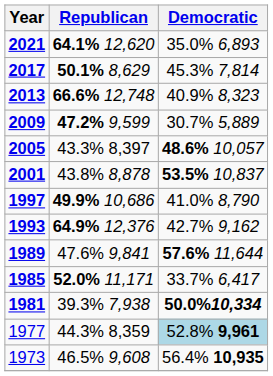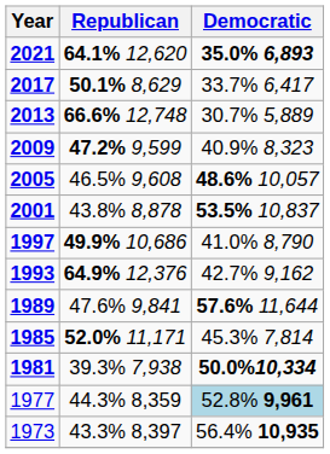 <table class="wikitable" style="float:right; margin: 1em 1em 1em 0;">
 <tr>
 <th>Year</th>
 <th><a href='#'>Republican</a></th>
 <th><a href='#'>Democratic</a></th>
 </tr>
 <tr>
 <td style="text-align:center;" ><strong><a href='#'>2021</a></strong></td>
 <td style="text-align:center;" ><strong>64.1% </strong> <em>12,620</em></td>
-<td style="text-align:center;" >35.0% <em>6,893</em></td>
+<td style="text-align:center;" ><strong>35.0% <em>6,893</em></strong></td>
 </tr>
 <tr>
 <td style="text-align:center;" ><strong><a href='#'>2017</a></strong></td>
 <td style="text-align:center;" ><strong>50.1% </strong> <em>8,629</em></td>
-<td style="text-align:center;" >45.3% <em>7,814</em></td>
+<td style="text-align:center;" >33.7% <em>6,417</em></td>
 </tr>
 <tr>
 <td style="text-align:center;" ><strong><a href='#'>2013</a></strong></td>
 <td style="text-align:center;" ><strong>66.6% </strong> <em>12,748</em></td>
-<td style="text-align:center;" >40.9% <em>8,323</em></td>
+<td style="text-align:center;" >30.7% <em>5,889</em></td>
 </tr>
 <tr>
 <td style="text-align:center;" ><strong><a href='#'>2009</a></strong></td>
 <td style="text-align:center;" ><strong>47.2% </strong> <em>9,599</em></td>
-<td style="text-align:center;" >30.7% <em>5,889</em></td>
+<td style="text-align:center;" >40.9% <em>8,323</em></td>
 </tr>
 <tr>
 <td style="text-align:center;" ><strong><a href='#'>2005</a></strong></td>
-<td style="text-align:center;" >43.3% </em>8,397<em></td>
+<td style="text-align:center;" >46.5% <em>9,608</em></td>
 <td style="text-align:center;" ><strong>48.6%</strong> <em>10,057</em></td>
 </tr>
 <tr>
 <td style="text-align:center;" ><strong><a href='#'>2001</a></strong></td>
 <td style="text-align:center;" >43.8% <em>8,878</em></td>
 <td style="text-align:center;" ><strong>53.5%</strong> <em>10,837</em></td>
 </tr>
 <tr>
 <td style="text-align:center;" ><strong><a href='#'>1997</a></strong></td>
 <td style="text-align:center;" ><strong>49.9% </strong> <em>10,686</em></td>
 <td style="text-align:center;" >41.0% <em>8,790</em></td>
 </tr>
 <tr>
 <td style="text-align:center;" ><strong><a href='#'>1993</a></strong></td>
 <td style="text-align:center;" ><strong>64.9% </strong> <em>12,376</em></td>
 <td style="text-align:center;" >42.7% <em>9,162</em></td>
 </tr>
 <tr>
 <td style="text-align:center;" ><strong><a href='#'>1989</a></strong></td>
 <td style="text-align:center;" >47.6% <em>9,841</em></td>
 <td style="text-align:center;" ><strong>57.6% </strong> <em>11,644</em></td>
 </tr>
 <tr>
 <td style="text-align:center;" ><strong><a href='#'>1985</a></strong></td>
 <td style="text-align:center;" ><strong>52.0%</strong> <em>11,171</em></td>
-<td style="text-align:center;" >33.7% <em>6,417</em></td>
+<td style="text-align:center;" >45.3% <em>7,814</em></td>
 </tr>
 <tr>
 <td style="text-align:center;" ><strong><a href='#'>1981</a></strong></td>
 <td style="text-align:center;" >39.3% <em>7,938</em></td>
 <td style="text-align:center;" ><strong>50.0%<strong><em>10,334<em></td>
 </tr>
 <tr>
 <td style="text-align:center;" ></strong><a href='#'>1977</a><strong></td>
 <td style="text-align:center;" >44.3% </em>8,359<em></td>
 <td style="background: lightblue; text-align:center;" ></strong>52.8% <strong> </em>9,961<em></td>
 </tr>
 <tr>
 <td style="text-align:center;" ></strong><a href='#'>1973</a><strong></td>
-<td style="text-align:center;" >46.5% <em>9,608</em></td>
+<td style="text-align:center;" >43.3% </em>8,397<em></td>
 <td style="text-align:center;" ></strong>56.4% <strong> </em>10,935<em></td>
 </tr>
 <tr>
 </tr>
 </table>
